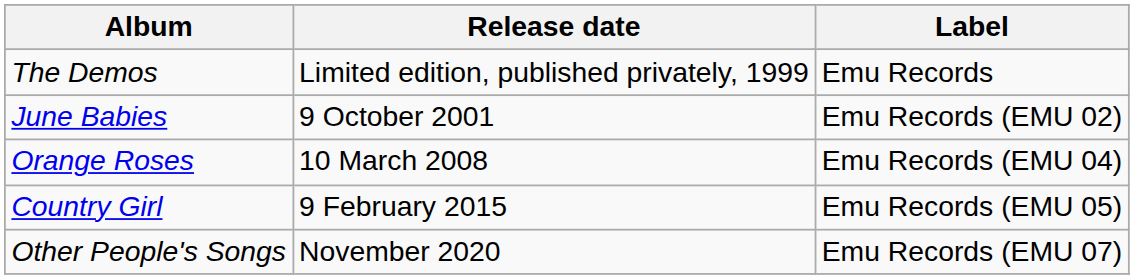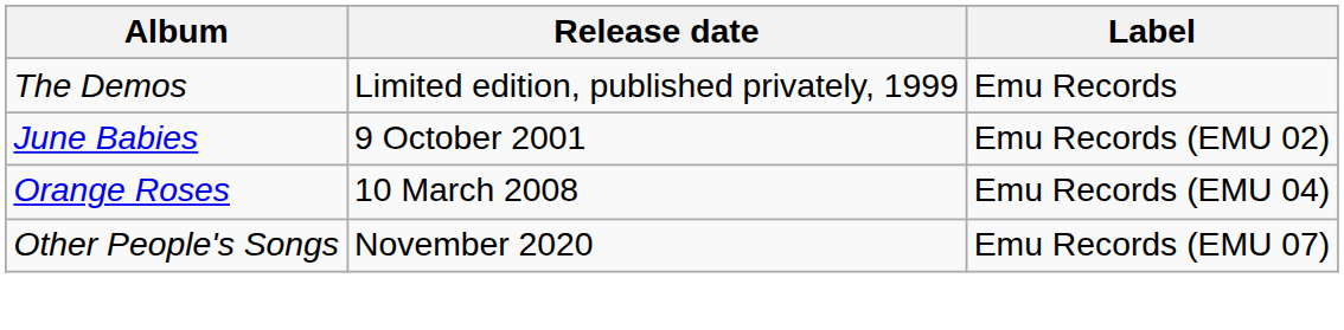 <table class="wikitable">
 <tr>
 <th>Album</th>
 <th>Release date</th>
 <th>Label</th>
 </tr>
 <tr>
 <td><em>The Demos</em></td>
 <td>Limited edition, published privately, 1999</td>
 <td>Emu Records</td>
 </tr>
 <tr>
 <td><em><a href='#'>June Babies</a></em></td>
 <td>9 October 2001</td>
 <td>Emu Records (EMU 02)</td>
 </tr>
 <tr>
 <td><em><a href='#'>Orange Roses</a></em></td>
 <td>10 March 2008</td>
 <td>Emu Records (EMU 04)</td>
 </tr>
 <tr>
-<td><em><a href='#'>Country Girl</a></em></td>
-<td>9 February 2015</td>
-<td>Emu Records (EMU 05)</td>
-</tr>
-<tr>
 <td><em>Other People's Songs</em></td>
 <td>November 2020</td>
 <td>Emu Records (EMU 07)</td>
 </tr>
 </table>
